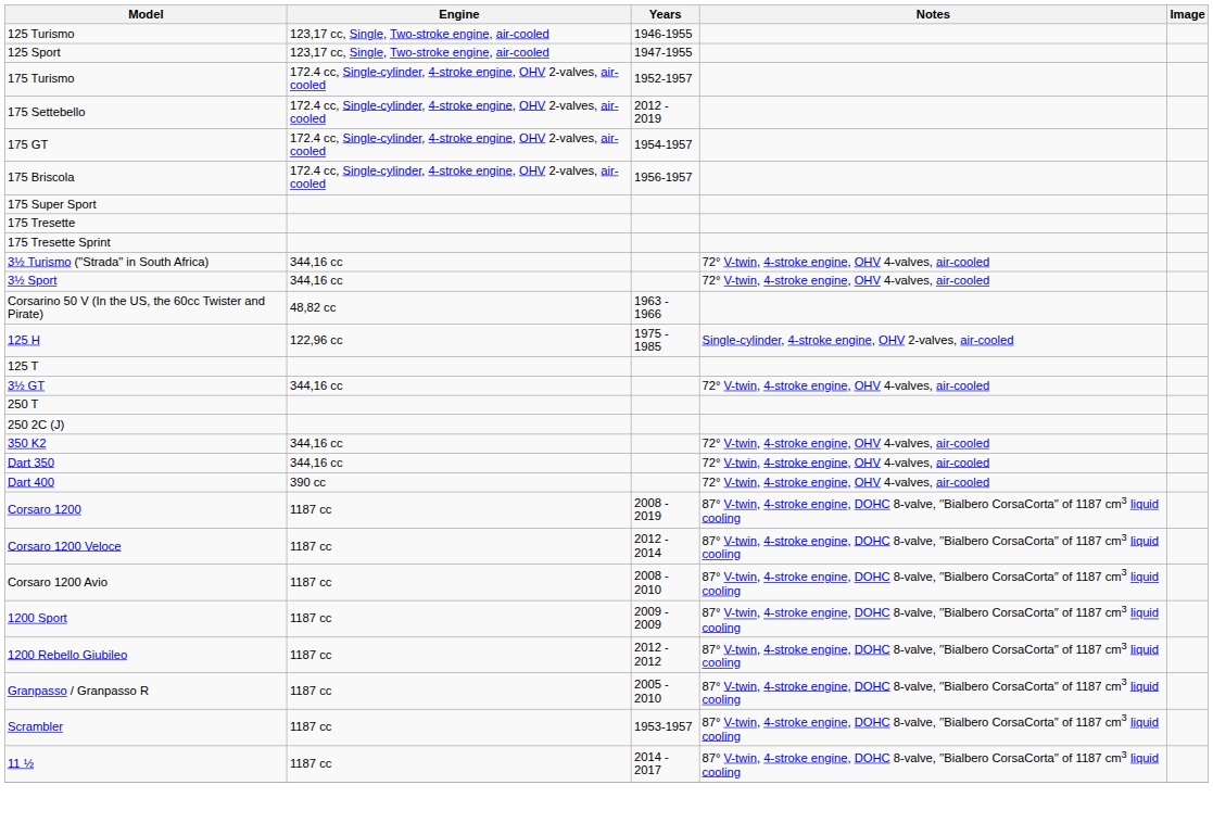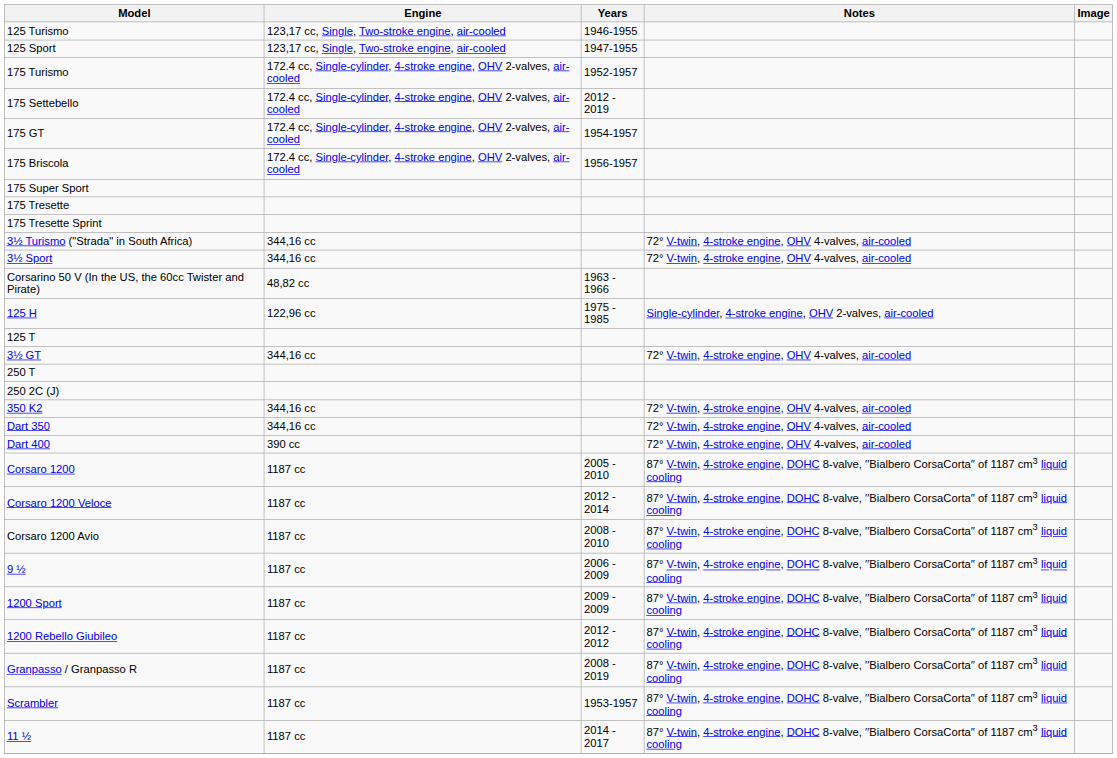 <table class="wikitable sortable" style="width:100%">
 <tr>
 <th>Model</th>
 <th>Engine</th>
 <th>Years</th>
 <th>Notes</th>
 <th>Image</th>
 </tr>
 <tr>
 <td>125 Turismo</td>
 <td>123,17 cc, <a href='#'>Single</a>, <a href='#'>Two-stroke engine</a>, <a href='#'>air-cooled</a></td>
 <td>1946-1955</td>
 <td></td>
 <td></td>
 </tr>
 <tr>
 <td>125 Sport</td>
 <td>123,17 cc, <a href='#'>Single</a>, <a href='#'>Two-stroke engine</a>, <a href='#'>air-cooled</a></td>
 <td>1947-1955</td>
 <td></td>
 <td></td>
 </tr>
 <tr>
 <td>175 Turismo</td>
 <td>172.4 cc, <a href='#'>Single-cylinder</a>, <a href='#'>4-stroke engine</a>, <a href='#'>OHV</a> 2-valves, <a href='#'>air-cooled</a></td>
 <td>1952-1957</td>
 <td></td>
 <td></td>
 </tr>
 <tr>
 <td>175 Settebello</td>
 <td>172.4 cc, <a href='#'>Single-cylinder</a>, <a href='#'>4-stroke engine</a>, <a href='#'>OHV</a> 2-valves, <a href='#'>air-cooled</a></td>
 <td>2012 - 2019</td>
 <td></td>
 <td></td>
 </tr>
 <tr>
 <td>175 GT</td>
 <td>172.4 cc, <a href='#'>Single-cylinder</a>, <a href='#'>4-stroke engine</a>, <a href='#'>OHV</a> 2-valves, <a href='#'>air-cooled</a></td>
 <td>1954-1957</td>
 <td></td>
 <td></td>
 </tr>
 <tr>
 <td>175 Briscola</td>
 <td>172.4 cc, <a href='#'>Single-cylinder</a>, <a href='#'>4-stroke engine</a>, <a href='#'>OHV</a> 2-valves, <a href='#'>air-cooled</a></td>
 <td>1956-1957</td>
 <td></td>
 <td></td>
 </tr>
 <tr>
 <td>175 Super Sport</td>
 <td></td>
 <td></td>
 <td></td>
 <td></td>
 </tr>
 <tr>
 <td>175 Tresette</td>
 <td></td>
 <td></td>
 <td></td>
 <td></td>
 </tr>
 <tr>
 <td>175 Tresette Sprint</td>
 <td></td>
 <td></td>
 <td></td>
 <td></td>
 </tr>
 <tr>
 <td><a href='#'>3½ Turismo</a> ("Strada" in South Africa)</td>
 <td>344,16 cc</td>
 <td></td>
 <td>72° <a href='#'>V-twin</a>, <a href='#'>4-stroke engine</a>, <a href='#'>OHV</a> 4-valves, <a href='#'>air-cooled</a></td>
 <td></td>
 </tr>
 <tr>
 <td><a href='#'>3½ Sport</a></td>
 <td>344,16 cc</td>
 <td></td>
 <td>72° <a href='#'>V-twin</a>, <a href='#'>4-stroke engine</a>, <a href='#'>OHV</a> 4-valves, <a href='#'>air-cooled</a></td>
 <td></td>
 </tr>
 <tr>
 <td>Corsarino 50 V (In the US, the 60cc Twister and Pirate)</td>
 <td>48,82 cc</td>
 <td>1963 - 1966</td>
 <td></td>
 <td></td>
 </tr>
 <tr>
 <td><a href='#'>125 H</a></td>
 <td>122,96 cc</td>
 <td>1975 - 1985</td>
 <td><a href='#'>Single-cylinder</a>, <a href='#'>4-stroke engine</a>, <a href='#'>OHV</a> 2-valves, <a href='#'>air-cooled</a></td>
 <td></td>
 </tr>
 <tr>
 <td>125 T</td>
 <td></td>
 <td></td>
 <td></td>
 <td></td>
 </tr>
 <tr>
 <td><a href='#'>3½ GT</a></td>
 <td>344,16 cc</td>
 <td></td>
 <td>72° <a href='#'>V-twin</a>, <a href='#'>4-stroke engine</a>, <a href='#'>OHV</a> 4-valves, <a href='#'>air-cooled</a></td>
 <td></td>
 </tr>
 <tr>
 <td>250 T</td>
 <td></td>
 <td></td>
 <td></td>
 <td></td>
 </tr>
 <tr>
 <td>250 2C (J)</td>
 <td></td>
 <td></td>
 <td></td>
 <td></td>
 </tr>
 <tr>
 <td><a href='#'>350 K2</a></td>
 <td>344,16 cc</td>
 <td></td>
 <td>72° <a href='#'>V-twin</a>, <a href='#'>4-stroke engine</a>, <a href='#'>OHV</a> 4-valves, <a href='#'>air-cooled</a></td>
 <td></td>
 </tr>
 <tr>
 <td><a href='#'>Dart 350</a></td>
 <td>344,16 cc</td>
 <td></td>
 <td>72° <a href='#'>V-twin</a>, <a href='#'>4-stroke engine</a>, <a href='#'>OHV</a> 4-valves, <a href='#'>air-cooled</a></td>
 <td></td>
 </tr>
 <tr>
 <td><a href='#'>Dart 400</a></td>
 <td>390 cc</td>
 <td></td>
 <td>72° <a href='#'>V-twin</a>, <a href='#'>4-stroke engine</a>, <a href='#'>OHV</a> 4-valves, <a href='#'>air-cooled</a></td>
 <td></td>
 </tr>
 <tr>
 <td><a href='#'>Corsaro 1200</a></td>
 <td>1187 cc</td>
-<td>2008 - 2019</td>
+<td>2005 - 2010</td>
 <td>87° <a href='#'>V-twin</a>, <a href='#'>4-stroke engine</a>, <a href='#'>DOHC</a> 8-valve, ′′Bialbero CorsaCorta′′ of 1187 cm<sup>3</sup> <a href='#'>liquid cooling</a></td>
 <td></td>
 </tr>
 <tr>
 <td><a href='#'>Corsaro 1200 Veloce</a></td>
 <td>1187 cc</td>
 <td>2012 - 2014</td>
 <td>87° <a href='#'>V-twin</a>, <a href='#'>4-stroke engine</a>, <a href='#'>DOHC</a> 8-valve, ′′Bialbero CorsaCorta′′ of 1187 cm<sup>3</sup> <a href='#'>liquid cooling</a></td>
 <td></td>
 </tr>
 <tr>
 <td>Corsaro 1200 Avio</td>
 <td>1187 cc</td>
 <td>2008 - 2010</td>
+<td>87° <a href='#'>V-twin</a>, <a href='#'>4-stroke engine</a>, <a href='#'>DOHC</a> 8-valve, ′′Bialbero CorsaCorta′′ of 1187 cm<sup>3</sup> <a href='#'>liquid cooling</a></td>
+<td></td>
+</tr>
+<tr>
+<td><a href='#'>9 ½</a></td>
+<td>1187 cc</td>
+<td>2006 - 2009</td>
 <td>87° <a href='#'>V-twin</a>, <a href='#'>4-stroke engine</a>, <a href='#'>DOHC</a> 8-valve, ′′Bialbero CorsaCorta′′ of 1187 cm<sup>3</sup> <a href='#'>liquid cooling</a></td>
 <td></td>
 </tr>
 <tr>
 <td><a href='#'>1200 Sport</a></td>
 <td>1187 cc</td>
 <td>2009 - 2009</td>
 <td>87° <a href='#'>V-twin</a>, <a href='#'>4-stroke engine</a>, <a href='#'>DOHC</a> 8-valve, ′′Bialbero CorsaCorta′′ of 1187 cm<sup>3</sup> <a href='#'>liquid cooling</a></td>
 <td></td>
 </tr>
 <tr>
 <td><a href='#'>1200 Rebello Giubileo</a></td>
 <td>1187 cc</td>
 <td>2012 - 2012</td>
 <td>87° <a href='#'>V-twin</a>, <a href='#'>4-stroke engine</a>, <a href='#'>DOHC</a> 8-valve, ′′Bialbero CorsaCorta′′ of 1187 cm<sup>3</sup> <a href='#'>liquid cooling</a></td>
 <td></td>
 </tr>
 <tr>
 <td><a href='#'>Granpasso</a> / Granpasso R</td>
 <td>1187 cc</td>
-<td>2005 - 2010</td>
+<td>2008 - 2019</td>
 <td>87° <a href='#'>V-twin</a>, <a href='#'>4-stroke engine</a>, <a href='#'>DOHC</a> 8-valve, ′′Bialbero CorsaCorta′′ of 1187 cm<sup>3</sup> <a href='#'>liquid cooling</a></td>
 <td></td>
 </tr>
 <tr>
 <td><a href='#'>Scrambler</a></td>
 <td>1187 cc</td>
 <td>1953-1957</td>
 <td>87° <a href='#'>V-twin</a>, <a href='#'>4-stroke engine</a>, <a href='#'>DOHC</a> 8-valve, ′′Bialbero CorsaCorta′′ of 1187 cm<sup>3</sup> <a href='#'>liquid cooling</a></td>
 <td></td>
 </tr>
 <tr>
 <td><a href='#'>11 ½</a></td>
 <td>1187 cc</td>
 <td>2014 - 2017</td>
 <td>87° <a href='#'>V-twin</a>, <a href='#'>4-stroke engine</a>, <a href='#'>DOHC</a> 8-valve, ′′Bialbero CorsaCorta′′ of 1187 cm<sup>3</sup> <a href='#'>liquid cooling</a></td>
 <td></td>
 </tr>
 <tr>
 </tr>
 </table>
